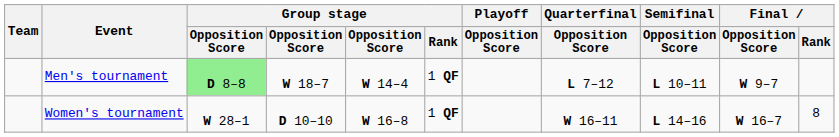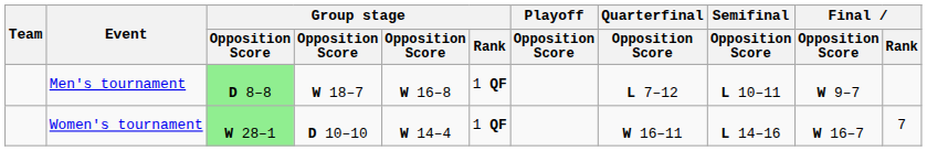 <table class="wikitable" style="text-align:center; font-size:90%">
 <tr>
 <th rowspan=2>Team</th>
 <th rowspan=2>Event</th>
 <th colspan=4>Group stage</th>
 <th>Playoff</th>
 <th>Quarterfinal</th>
 <th>Semifinal</th>
 <th colspan=2>Final / </th>
 </tr>
 <tr style=font-size:95%>
 <th>Opposition<br>Score</th>
 <th>Opposition<br>Score</th>
 <th>Opposition<br>Score</th>
 <th>Rank</th>
 <th>Opposition<br>Score</th>
 <th>Opposition<br>Score</th>
 <th>Opposition<br>Score</th>
 <th>Opposition<br>Score</th>
 <th>Rank</th>
 </tr>
 <tr>
 <td align=left><strong></strong></td>
 <td align=left><a href='#'>Men's tournament</a></td>
 <td style="background: lightgreen;"><br><strong>D</strong> 8–8</td>
 <td><br><strong>W</strong> 18–7</td>
-<td><br><strong>W</strong> 14–4</td>
+<td><br><strong>W</strong> 16–8</td>
 <td>1 <strong>QF</strong></td>
 <td></td>
 <td><br><strong>L</strong> 7–12</td>
 <td><br><strong>L</strong> 10–11</td>
 <td><br><strong>W</strong> 9–7</td>
 <td></td>
 </tr>
 <tr>
 <td align=left></td>
 <td align=left><a href='#'>Women's tournament</a></td>
-<td><br><strong>W</strong> 28–1</td>
+<td style="background: lightgreen;"><br><strong>W</strong> 28–1</td>
 <td><br><strong>D</strong> 10–10</td>
-<td><br><strong>W</strong> 16–8</td>
+<td><br><strong>W</strong> 14–4</td>
 <td>1 <strong>QF</strong></td>
 <td></td>
 <td><br><strong>W</strong> 16–11</td>
 <td><br><strong>L</strong> 14–16</td>
 <td><br><strong>W</strong> 16–7</td>
-<td>8</td>
+<td>7</td>
 </tr>
 </table>
